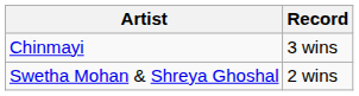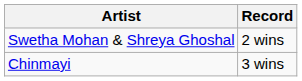 <table class="wikitable">
 <tr>
 <th>Artist</th>
 <th>Record</th>
 </tr>
 <tr>
+<td><a href='#'>Swetha Mohan</a> & <a href='#'>Shreya Ghoshal</a></td>
+<td>2 wins</td>
+</tr>
+<tr>
 <td><a href='#'>Chinmayi</a></td>
 <td>3 wins</td>
 </tr>
-<tr>
-<td><a href='#'>Swetha Mohan</a> & <a href='#'>Shreya Ghoshal</a></td>
-<td>2 wins</td>
-</tr>
 </table>
